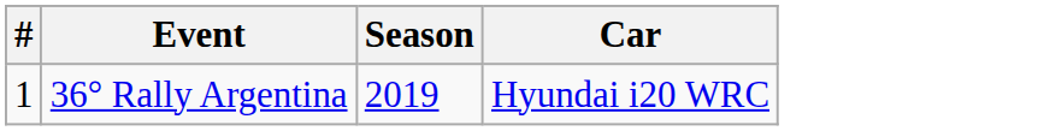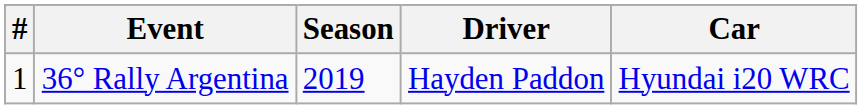 <table class="wikitable">
 <tr>
 <th>#</th>
 <th>Event</th>
 <th>Season</th>
+<th>Driver</th>
 <th>Car</th>
 </tr>
 <tr>
 <td>1</td>
 <td> <a href='#'>36° Rally Argentina</a></td>
 <td><a href='#'>2019</a></td>
+<td> <a href='#'>Hayden Paddon</a></td>
 <td><a href='#'>Hyundai i20 WRC</a></td>
 </tr>
 </table>
